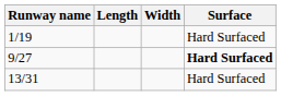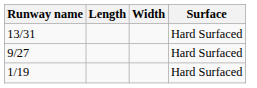 <table class="wikitable">
 <tr>
 <th>Runway name</th>
 <th>Length</th>
 <th>Width</th>
 <th>Surface</th>
 </tr>
 <tr>
-<td>1/19</td>
+<td>13/31</td>
 <td></td>
 <td></td>
 <td>Hard Surfaced</td>
 </tr>
 <tr>
 <td>9/27</td>
 <td></td>
 <td></td>
-<td><strong>Hard Surfaced</strong></td>
+<td>Hard Surfaced</td>
 </tr>
 <tr>
-<td>13/31</td>
+<td>1/19</td>
 <td></td>
 <td></td>
 <td>Hard Surfaced</td>
 </tr>
 </table>
